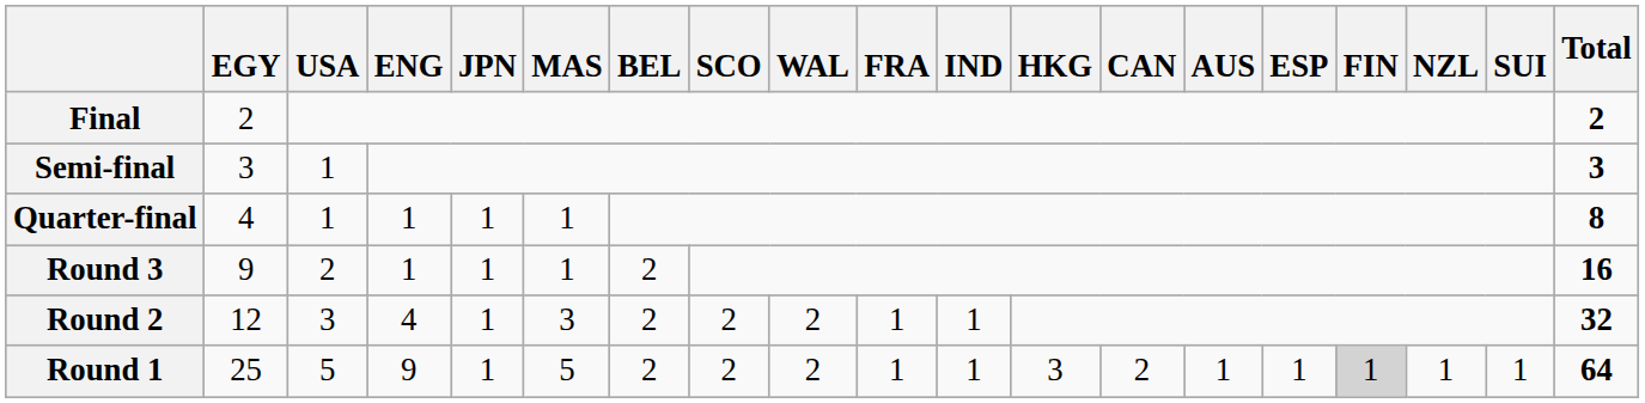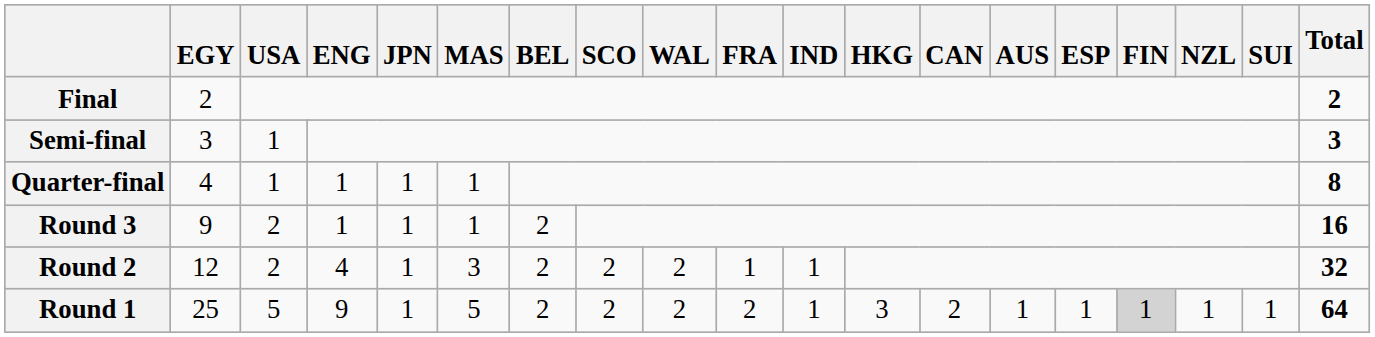 <table class="wikitable">
 <tr>
 <th></th>
 <th> <br>EGY</th>
 <th> <br>USA</th>
 <th> <br>ENG</th>
 <th> <br>JPN</th>
 <th> <br>MAS</th>
 <th> <br>BEL</th>
 <th> <br>SCO</th>
 <th> <br>WAL</th>
 <th> <br>FRA</th>
 <th> <br>IND</th>
 <th> <br>HKG</th>
 <th> <br>CAN</th>
 <th> <br>AUS</th>
 <th> <br>ESP</th>
 <th> <br>FIN</th>
 <th> <br>NZL</th>
 <th> <br>SUI</th>
 <th>Total</th>
 </tr>
 <tr align="center">
 <th>Final</th>
 <td>2</td>
 <td colspan=16></td>
 <td><strong>2</strong></td>
 </tr>
 <tr align="center">
 <th>Semi-final</th>
 <td>3</td>
 <td>1</td>
 <td colspan=15></td>
 <td><strong>3</strong></td>
 </tr>
 <tr align="center">
 <th>Quarter-final</th>
 <td>4</td>
 <td>1</td>
 <td>1</td>
 <td>1</td>
 <td>1</td>
 <td colspan=12></td>
 <td><strong>8</strong></td>
 </tr>
 <tr align="center">
 <th>Round 3</th>
 <td>9</td>
 <td>2</td>
 <td>1</td>
 <td>1</td>
 <td>1</td>
 <td>2</td>
 <td colspan=11></td>
 <td><strong>16</strong></td>
 </tr>
 <tr align="center">
 <th>Round 2</th>
 <td>12</td>
-<td>3</td>
+<td>2</td>
 <td>4</td>
 <td>1</td>
 <td>3</td>
 <td>2</td>
 <td>2</td>
 <td>2</td>
 <td>1</td>
 <td>1</td>
 <td colspan=7></td>
 <td><strong>32</strong></td>
 </tr>
 <tr align="center">
 <th>Round 1</th>
 <td>25</td>
 <td>5</td>
 <td>9</td>
 <td>1</td>
 <td>5</td>
 <td>2</td>
 <td>2</td>
 <td>2</td>
-<td>1</td>
+<td>2</td>
 <td>1</td>
 <td>3</td>
 <td>2</td>
 <td>1</td>
 <td>1</td>
 <td style="background: lightgrey;">1</td>
 <td>1</td>
 <td>1</td>
 <td><strong>64</strong></td>
 </tr>
 </table>
